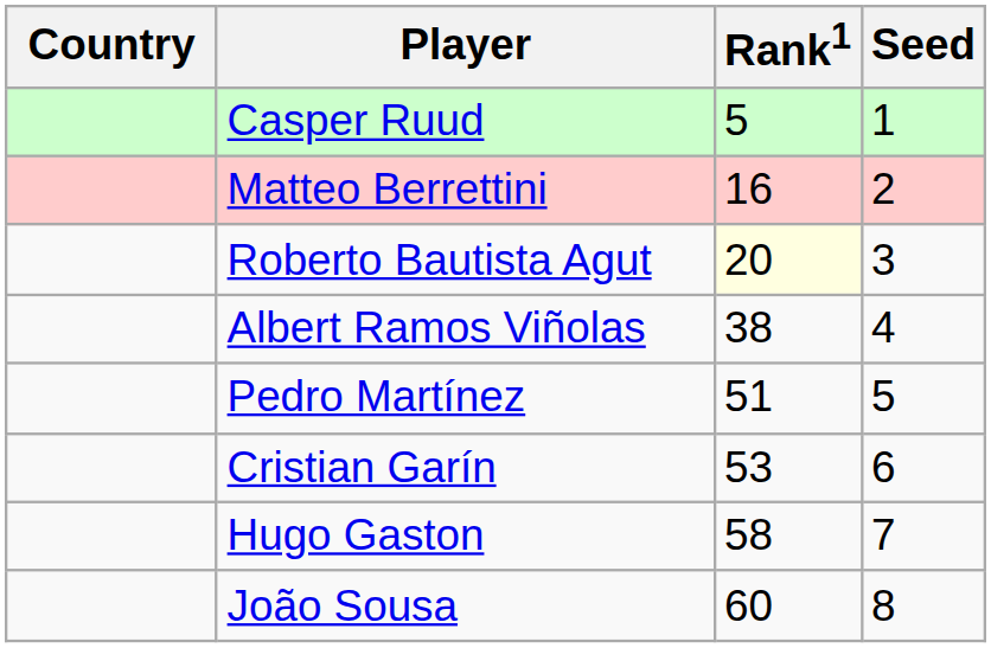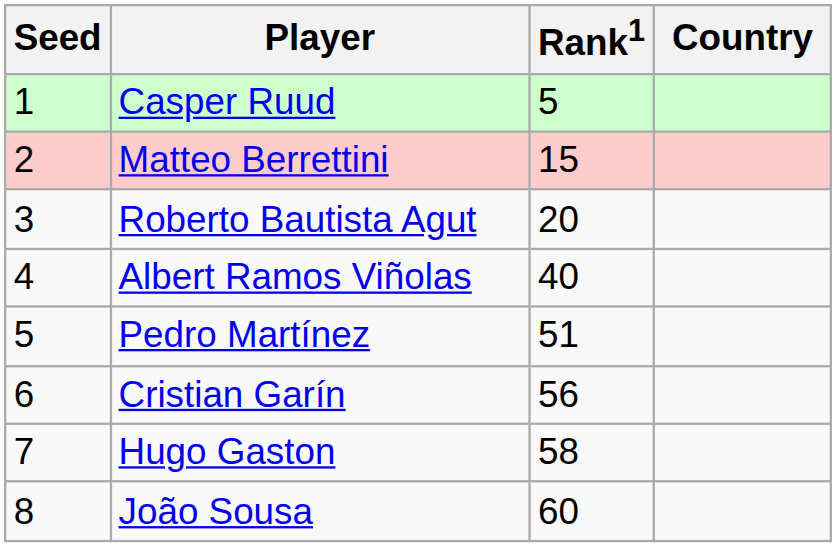 <table class="wikitable nowrap">
 <tr>
-<th width="70">Country</th>
+<th>Seed</th>
 <th width="175">Player</th>
 <th>Rank<sup>1</sup></th>
-<th>Seed</th>
+<th width="70">Country</th>
 </tr>
 <tr bgcolor=#cfc>
-<td></td>
+<td>1</td>
 <td><a href='#'>Casper Ruud</a></td>
 <td>5</td>
-<td>1</td>
+<td></td>
 </tr>
 <tr bgcolor=#fcc>
+<td>2</td>
+<td><a href='#'>Matteo Berrettini</a></td>
+<td>15</td>
 <td></td>
-<td><a href='#'>Matteo Berrettini</a></td>
-<td>16</td>
-<td>2</td>
 </tr>
 <tr>
+<td>3</td>
+<td><a href='#'>Roberto Bautista Agut</a></td>
+<td>20</td>
 <td></td>
-<td><a href='#'>Roberto Bautista Agut</a></td>
-<td style="background: lightyellow;">20</td>
-<td>3</td>
 </tr>
 <tr>
+<td>4</td>
+<td><a href='#'>Albert Ramos Viñolas</a></td>
+<td>40</td>
 <td></td>
-<td><a href='#'>Albert Ramos Viñolas</a></td>
-<td>38</td>
-<td>4</td>
 </tr>
 <tr>
-<td></td>
+<td>5</td>
 <td><a href='#'>Pedro Martínez</a></td>
 <td>51</td>
-<td>5</td>
+<td></td>
 </tr>
 <tr>
+<td>6</td>
+<td><a href='#'>Cristian Garín</a></td>
+<td>56</td>
 <td></td>
-<td><a href='#'>Cristian Garín</a></td>
-<td>53</td>
-<td>6</td>
 </tr>
 <tr>
-<td></td>
+<td>7</td>
 <td><a href='#'>Hugo Gaston</a></td>
 <td>58</td>
-<td>7</td>
+<td></td>
 </tr>
 <tr>
-<td></td>
+<td>8</td>
 <td><a href='#'>João Sousa</a></td>
 <td>60</td>
-<td>8</td>
+<td></td>
 </tr>
 </table>
